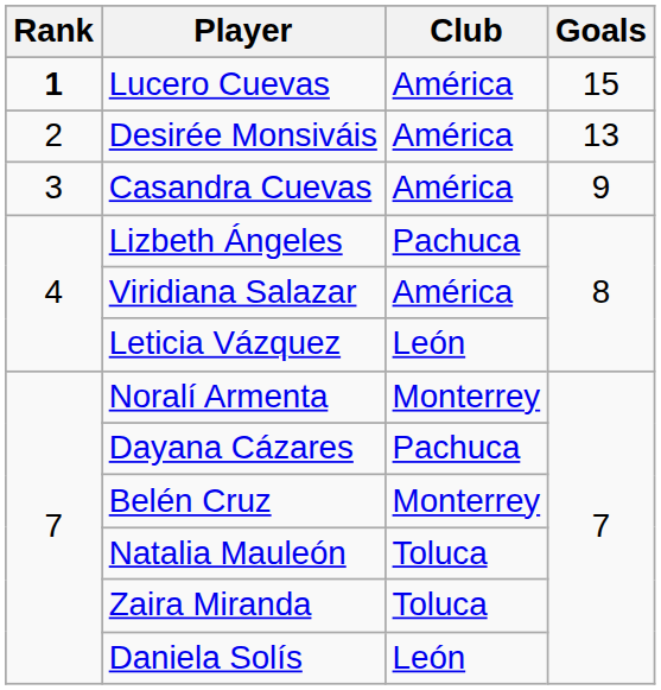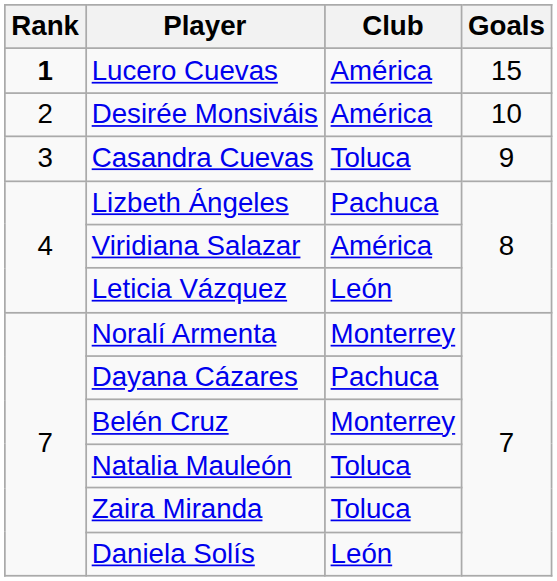 <table class="wikitable">
 <tr>
 <th>Rank</th>
 <th>Player</th>
 <th>Club</th>
 <th>Goals</th>
 </tr>
 <tr>
 <td align=center rowspan=1><strong>1</strong></td>
 <td><a href='#'>Lucero Cuevas</a></td>
 <td><a href='#'>América</a></td>
 <td align=center rowspan=1>15</td>
 </tr>
 <tr>
 <td align=center rowspan=1>2</td>
 <td><a href='#'>Desirée Monsiváis</a></td>
 <td><a href='#'>América</a></td>
-<td align=center rowspan=1>13</td>
+<td align=center rowspan=1>10</td>
 </tr>
 <tr>
 <td align=center rowspan=1>3</td>
 <td><a href='#'>Casandra Cuevas</a></td>
-<td><a href='#'>América</a></td>
+<td><a href='#'>Toluca</a></td>
 <td align=center rowspan=1>9</td>
 </tr>
 <tr>
 <td align=center rowspan=3>4</td>
 <td><a href='#'>Lizbeth Ángeles</a></td>
 <td><a href='#'>Pachuca</a></td>
 <td align=center rowspan=3>8</td>
 </tr>
 <tr>
 <td><a href='#'>Viridiana Salazar</a></td>
 <td><a href='#'>América</a></td>
 </tr>
 <tr>
 <td><a href='#'>Leticia Vázquez</a></td>
 <td><a href='#'>León</a></td>
 </tr>
 <tr>
 <td align=center rowspan=6>7</td>
 <td><a href='#'>Noralí Armenta</a></td>
 <td><a href='#'>Monterrey</a></td>
 <td align=center rowspan=6>7</td>
 </tr>
 <tr>
 <td><a href='#'>Dayana Cázares</a></td>
 <td><a href='#'>Pachuca</a></td>
 </tr>
 <tr>
 <td><a href='#'>Belén Cruz</a></td>
 <td><a href='#'>Monterrey</a></td>
 </tr>
 <tr>
 <td><a href='#'>Natalia Mauleón</a></td>
 <td><a href='#'>Toluca</a></td>
 </tr>
 <tr>
 <td><a href='#'>Zaira Miranda</a></td>
 <td><a href='#'>Toluca</a></td>
 </tr>
 <tr>
 <td><a href='#'>Daniela Solís</a></td>
 <td><a href='#'>León</a></td>
 </tr>
 </table>
